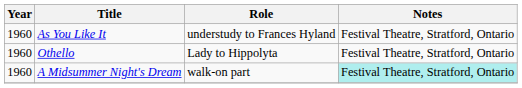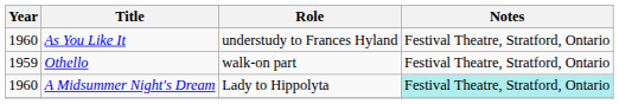 <table class="wikitable sortable">
 <tr>
 <th>Year</th>
 <th>Title</th>
 <th>Role</th>
 <th class="unsortable">Notes</th>
 </tr>
 <tr>
 <td>1960</td>
 <td><em><a href='#'>As You Like It</a></em></td>
 <td>understudy to Frances Hyland</td>
 <td>Festival Theatre, Stratford, Ontario</td>
 </tr>
 <tr>
-<td>1960</td>
+<td>1959</td>
 <td><em><a href='#'>Othello</a></em></td>
-<td>Lady to Hippolyta</td>
+<td>walk-on part</td>
 <td>Festival Theatre, Stratford, Ontario</td>
 </tr>
 <tr>
 <td>1960</td>
 <td><em><a href='#'>A Midsummer Night's Dream</a></em></td>
-<td>walk-on part</td>
+<td>Lady to Hippolyta</td>
 <td style="background: paleturquoise;">Festival Theatre, Stratford, Ontario</td>
 </tr>
 <tr>
 </tr>
 </table>
